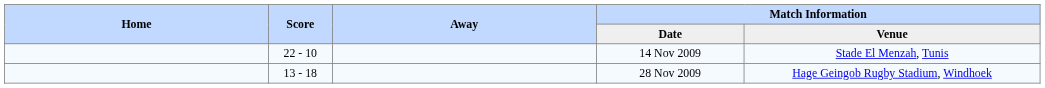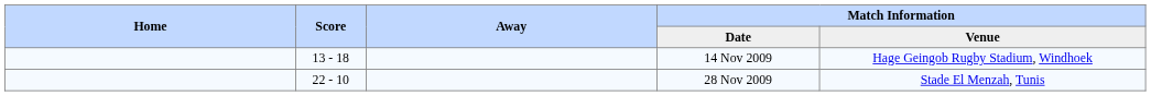 <table border=1 style="border-collapse:collapse; font-size:90%; text-align:center;" cellpadding=3 cellspacing=0 width=100%>
 <tr bgcolor=#C1D8FF>
 <th rowspan=2 width=25%>Home</th>
 <th rowspan=2 width=6%>Score</th>
 <th rowspan=2 width=25%>Away</th>
 <th colspan=6>Match Information</th>
 </tr>
 <tr bgcolor=#EFEFEF>
 <th width=14%>Date</th>
 <th width=28%>Venue</th>
 </tr>
 <tr bgcolor=#F5FAFF>
 <td align="right"></td>
-<td>22 - 10</td>
+<td>13 - 18</td>
 <td align="left"><strong></strong></td>
 <td>14 Nov 2009</td>
-<td><a href='#'>Stade El Menzah</a>, <a href='#'>Tunis</a></td>
+<td><a href='#'>Hage Geingob Rugby Stadium</a>, <a href='#'>Windhoek</a></td>
 </tr>
 <tr bgcolor=#F5FAFF>
 <td align="right"><strong></strong></td>
-<td>13 - 18</td>
+<td>22 - 10</td>
 <td align="left"></td>
 <td>28 Nov 2009</td>
-<td><a href='#'>Hage Geingob Rugby Stadium</a>, <a href='#'>Windhoek</a></td>
+<td><a href='#'>Stade El Menzah</a>, <a href='#'>Tunis</a></td>
 </tr>
 </table>
